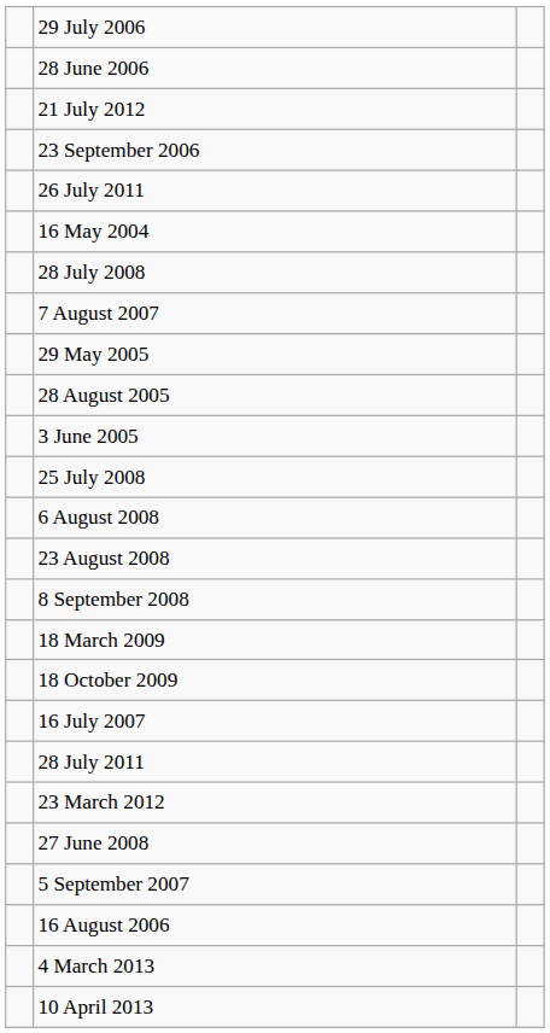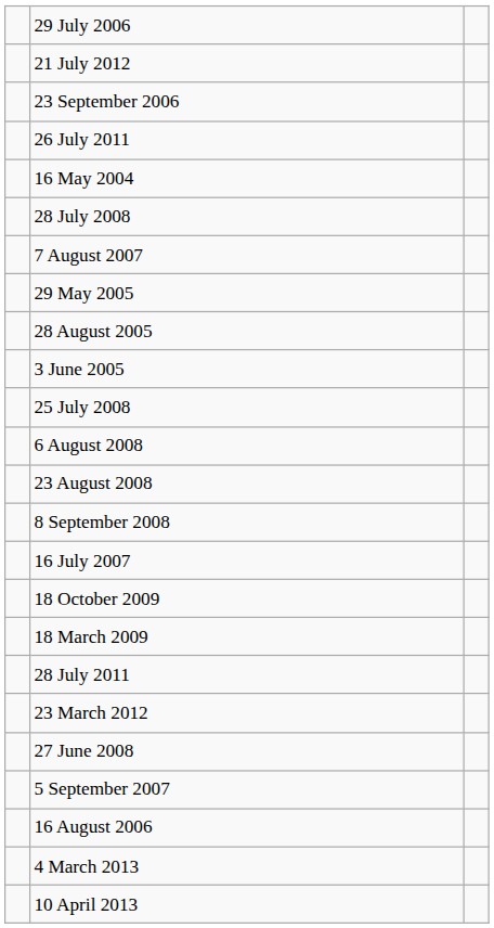 <table class="wikitable" style="font-size: 89%; float: left; width: 26em; margin-right: 1em; height: 700px">
 <tr>
 <td></td>
 <td>29 July 2006</td>
-<td></td>
-</tr>
-<tr>
-<td></td>
-<td>28 June 2006</td>
 <td></td>
 </tr>
 <tr>
 <td></td>
 <td>21 July 2012</td>
 <td></td>
 </tr>
 <tr>
 <td></td>
 <td>23 September 2006</td>
 <td></td>
 </tr>
 <tr>
 <td></td>
 <td>26 July 2011</td>
 <td></td>
 </tr>
 <tr>
 <td></td>
 <td>16 May 2004</td>
 <td></td>
 </tr>
 <tr>
 <td></td>
 <td>28 July 2008</td>
 <td></td>
 </tr>
 <tr>
 <td></td>
 <td>7 August 2007</td>
 <td></td>
 </tr>
 <tr>
 <td></td>
 <td>29 May 2005</td>
 <td></td>
 </tr>
 <tr>
 <td></td>
 <td>28 August 2005</td>
 <td></td>
 </tr>
 <tr>
 <td></td>
 <td>3 June 2005</td>
 <td></td>
 </tr>
 <tr>
 <td></td>
 <td>25 July 2008</td>
 <td></td>
 </tr>
 <tr>
 <td></td>
 <td>6 August 2008</td>
 <td></td>
 </tr>
 <tr>
 <td></td>
 <td>23 August 2008</td>
 <td></td>
 </tr>
 <tr>
 <td></td>
 <td>8 September 2008</td>
 <td></td>
 </tr>
 <tr>
 <td></td>
-<td>18 March 2009</td>
+<td>16 July 2007</td>
 <td></td>
 </tr>
 <tr>
 <td></td>
 <td>18 October 2009</td>
 <td></td>
 </tr>
 <tr>
 <td></td>
-<td>16 July 2007</td>
+<td>18 March 2009</td>
 <td></td>
 </tr>
 <tr>
 <td></td>
 <td>28 July 2011</td>
 <td></td>
 </tr>
 <tr>
 <td></td>
 <td>23 March 2012</td>
 <td></td>
 </tr>
 <tr>
 <td></td>
 <td>27 June 2008</td>
 <td></td>
 </tr>
 <tr>
 <td></td>
 <td>5 September 2007</td>
 <td></td>
 </tr>
 <tr>
 <td></td>
 <td>16 August 2006</td>
 <td></td>
 </tr>
 <tr>
 <td></td>
 <td>4 March 2013</td>
 <td></td>
 </tr>
 <tr>
 <td></td>
 <td>10 April 2013</td>
 <td></td>
 </tr>
 </table>
